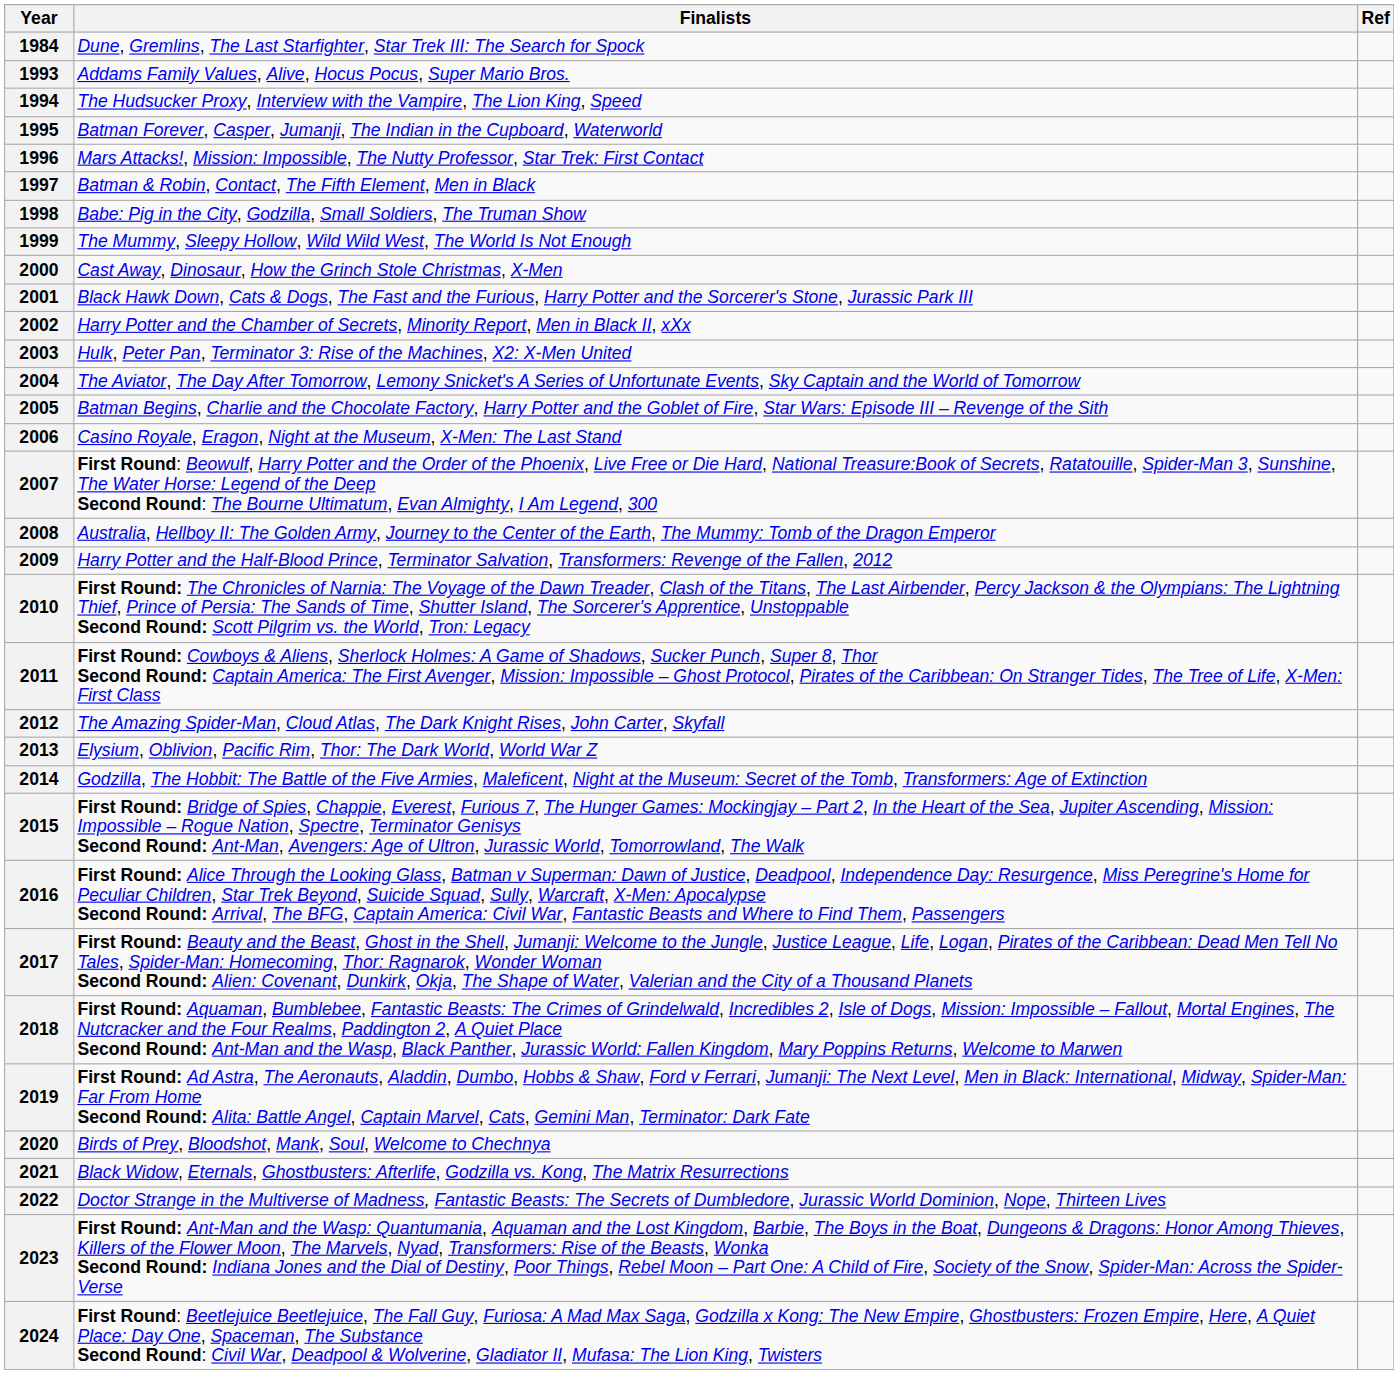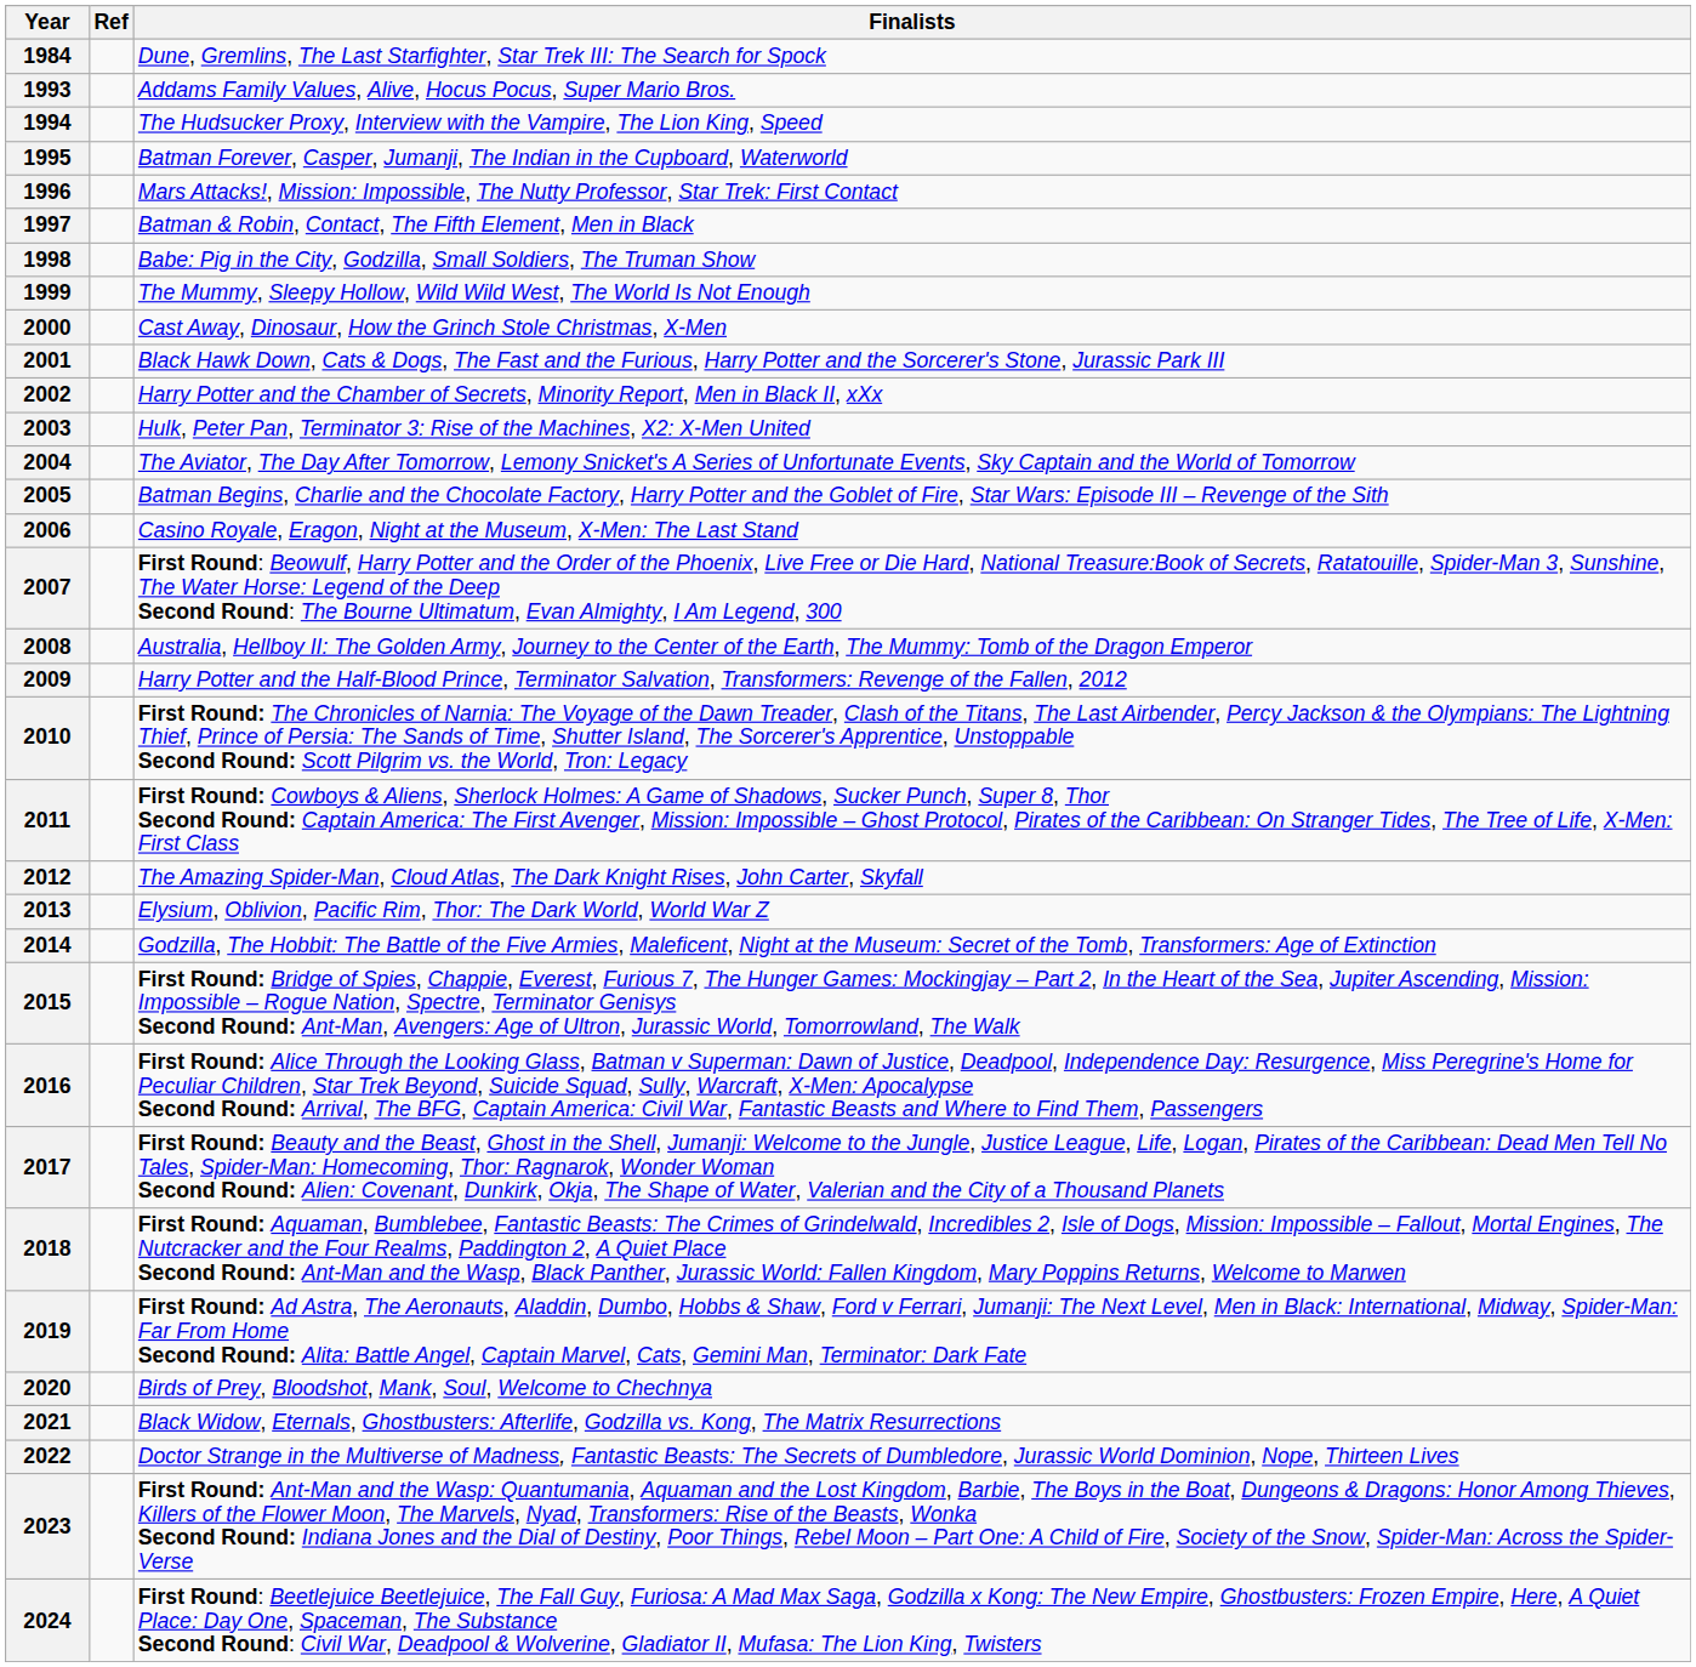 <table class="wikitable" style="width:100%">
 <tr bgcolor="#bebebe">
 <th width="5%">Year</th>
+<th>Ref</th>
 <th width="95%">Finalists</th>
-<th>Ref</th>
 </tr>
 <tr>
 <th>1984</th>
+<td></td>
 <td><em><a href='#'>Dune</a></em>, <em><a href='#'>Gremlins</a></em>, <em><a href='#'>The Last Starfighter</a></em>, <em><a href='#'>Star Trek III: The Search for Spock</a></em></td>
-<td></td>
 </tr>
 <tr>
 <th>1993</th>
+<td></td>
 <td><em><a href='#'>Addams Family Values</a></em>, <em><a href='#'>Alive</a></em>, <em><a href='#'>Hocus Pocus</a></em>, <em><a href='#'>Super Mario Bros.</a></em></td>
-<td></td>
 </tr>
 <tr>
 <th>1994</th>
+<td></td>
 <td><em><a href='#'>The Hudsucker Proxy</a></em>, <em><a href='#'>Interview with the Vampire</a></em>, <em><a href='#'>The Lion King</a></em>, <em><a href='#'>Speed</a></em></td>
-<td></td>
 </tr>
 <tr>
 <th>1995</th>
+<td></td>
 <td><em><a href='#'>Batman Forever</a></em>, <em><a href='#'>Casper</a></em>, <em><a href='#'>Jumanji</a></em>, <em><a href='#'>The Indian in the Cupboard</a></em>, <em><a href='#'>Waterworld</a></em></td>
-<td></td>
 </tr>
 <tr>
 <th>1996</th>
+<td></td>
 <td><em><a href='#'>Mars Attacks!</a></em>, <em><a href='#'>Mission: Impossible</a></em>, <em><a href='#'>The Nutty Professor</a></em>, <em><a href='#'>Star Trek: First Contact</a></em></td>
-<td></td>
 </tr>
 <tr>
 <th>1997</th>
+<td></td>
 <td><em><a href='#'>Batman & Robin</a></em>, <em><a href='#'>Contact</a></em>, <em><a href='#'>The Fifth Element</a></em>, <em><a href='#'>Men in Black</a></em></td>
-<td></td>
 </tr>
 <tr>
 <th>1998</th>
+<td></td>
 <td><em><a href='#'>Babe: Pig in the City</a></em>, <em><a href='#'>Godzilla</a></em>, <em><a href='#'>Small Soldiers</a></em>, <em><a href='#'>The Truman Show</a></em></td>
-<td></td>
 </tr>
 <tr>
 <th>1999</th>
+<td></td>
 <td><em><a href='#'>The Mummy</a></em>, <em><a href='#'>Sleepy Hollow</a></em>, <em><a href='#'>Wild Wild West</a></em>, <em><a href='#'>The World Is Not Enough</a></em></td>
-<td></td>
 </tr>
 <tr>
 <th>2000</th>
+<td></td>
 <td><em><a href='#'>Cast Away</a></em>, <em><a href='#'>Dinosaur</a></em>, <em><a href='#'>How the Grinch Stole Christmas</a></em>, <em><a href='#'>X-Men</a></em></td>
-<td></td>
 </tr>
 <tr>
 <th>2001</th>
+<td></td>
 <td><em><a href='#'>Black Hawk Down</a></em>, <em><a href='#'>Cats & Dogs</a></em>, <em><a href='#'>The Fast and the Furious</a></em>, <em><a href='#'>Harry Potter and the Sorcerer's Stone</a></em>, <em><a href='#'>Jurassic Park III</a></em></td>
-<td></td>
 </tr>
 <tr>
 <th>2002</th>
+<td></td>
 <td><em><a href='#'>Harry Potter and the Chamber of Secrets</a></em>, <em><a href='#'>Minority Report</a></em>, <em><a href='#'>Men in Black II</a></em>, <em><a href='#'>xXx</a></em></td>
-<td></td>
 </tr>
 <tr>
 <th>2003</th>
+<td></td>
 <td><em><a href='#'>Hulk</a></em>, <em><a href='#'>Peter Pan</a></em>, <em><a href='#'>Terminator 3: Rise of the Machines</a></em>, <em><a href='#'>X2: X-Men United</a></em></td>
-<td></td>
 </tr>
 <tr>
 <th>2004</th>
+<td></td>
 <td><em><a href='#'>The Aviator</a></em>, <em><a href='#'>The Day After Tomorrow</a></em>, <em><a href='#'>Lemony Snicket's A Series of Unfortunate Events</a></em>, <em><a href='#'>Sky Captain and the World of Tomorrow</a></em></td>
-<td></td>
 </tr>
 <tr>
 <th>2005</th>
+<td></td>
 <td><em><a href='#'>Batman Begins</a></em>, <em><a href='#'>Charlie and the Chocolate Factory</a></em>, <em><a href='#'>Harry Potter and the Goblet of Fire</a></em>, <em><a href='#'>Star Wars: Episode III – Revenge of the Sith</a></em></td>
-<td></td>
 </tr>
 <tr>
 <th>2006</th>
+<td></td>
 <td><em><a href='#'>Casino Royale</a></em>, <em><a href='#'>Eragon</a></em>, <em><a href='#'>Night at the Museum</a></em>, <em><a href='#'>X-Men: The Last Stand</a></em></td>
-<td></td>
 </tr>
 <tr>
 <th>2007</th>
+<td></td>
 <td><strong>First Round</strong>: <em><a href='#'>Beowulf</a></em>, <em><a href='#'>Harry Potter and the Order of the Phoenix</a></em>, <em><a href='#'>Live Free or Die Hard</a></em>, <em><a href='#'>National Treasure:Book of Secrets</a></em>, <em><a href='#'>Ratatouille</a></em>, <em><a href='#'>Spider-Man 3</a></em>, <em><a href='#'>Sunshine</a></em>, <em><a href='#'>The Water Horse: Legend of the Deep</a></em><br><strong>Second Round</strong>: <em><a href='#'>The Bourne Ultimatum</a></em>, <em><a href='#'>Evan Almighty</a></em>, <em><a href='#'>I Am Legend</a></em>, <em><a href='#'>300</a></em></td>
-<td></td>
 </tr>
 <tr>
 <th>2008</th>
+<td></td>
 <td><em><a href='#'>Australia</a></em>, <em><a href='#'>Hellboy II: The Golden Army</a></em>, <em><a href='#'>Journey to the Center of the Earth</a></em>, <em><a href='#'>The Mummy: Tomb of the Dragon Emperor</a></em></td>
-<td></td>
 </tr>
 <tr>
 <th>2009</th>
+<td></td>
 <td><em><a href='#'>Harry Potter and the Half-Blood Prince</a></em>, <em><a href='#'>Terminator Salvation</a></em>, <em><a href='#'>Transformers: Revenge of the Fallen</a></em>, <em><a href='#'>2012</a></em></td>
-<td></td>
 </tr>
 <tr>
 <th>2010</th>
+<td></td>
 <td><strong>First Round:</strong> <em><a href='#'>The Chronicles of Narnia: The Voyage of the Dawn Treader</a></em>, <em><a href='#'>Clash of the Titans</a></em>, <em><a href='#'>The Last Airbender</a></em>, <em><a href='#'>Percy Jackson & the Olympians: The Lightning Thief</a></em>, <em><a href='#'>Prince of Persia: The Sands of Time</a></em>, <em><a href='#'>Shutter Island</a></em>, <em><a href='#'>The Sorcerer's Apprentice</a></em>, <em><a href='#'>Unstoppable</a></em><br><strong>Second Round:</strong> <em><a href='#'>Scott Pilgrim vs. the World</a></em>, <em><a href='#'>Tron: Legacy</a></em></td>
-<td></td>
 </tr>
 <tr>
 <th>2011</th>
+<td></td>
 <td><strong>First Round:</strong> <em><a href='#'>Cowboys & Aliens</a></em>, <em><a href='#'>Sherlock Holmes: A Game of Shadows</a></em>, <em><a href='#'>Sucker Punch</a></em>, <em><a href='#'>Super 8</a></em>, <em><a href='#'>Thor</a></em><br><strong>Second Round:</strong> <em><a href='#'>Captain America: The First Avenger</a></em>, <em><a href='#'>Mission: Impossible – Ghost Protocol</a></em>, <em><a href='#'>Pirates of the Caribbean: On Stranger Tides</a></em>, <em><a href='#'>The Tree of Life</a></em>, <em><a href='#'>X-Men: First Class</a></em></td>
-<td></td>
 </tr>
 <tr>
 <th>2012</th>
+<td></td>
 <td><em><a href='#'>The Amazing Spider-Man</a></em>, <em><a href='#'>Cloud Atlas</a></em>, <em><a href='#'>The Dark Knight Rises</a></em>, <em><a href='#'>John Carter</a></em>, <em><a href='#'>Skyfall</a></em></td>
-<td></td>
 </tr>
 <tr>
 <th>2013</th>
+<td></td>
 <td><em><a href='#'>Elysium</a></em>, <em><a href='#'>Oblivion</a></em>, <em><a href='#'>Pacific Rim</a></em>, <em><a href='#'>Thor: The Dark World</a></em>, <em><a href='#'>World War Z</a></em></td>
-<td></td>
 </tr>
 <tr>
 <th>2014</th>
+<td></td>
 <td><em><a href='#'>Godzilla</a></em>, <em><a href='#'>The Hobbit: The Battle of the Five Armies</a></em>, <em><a href='#'>Maleficent</a></em>, <em><a href='#'>Night at the Museum: Secret of the Tomb</a></em>, <em><a href='#'>Transformers: Age of Extinction</a></em></td>
-<td></td>
 </tr>
 <tr>
 <th>2015</th>
+<td></td>
 <td><strong>First Round:</strong> <em><a href='#'>Bridge of Spies</a></em>, <em><a href='#'>Chappie</a></em>, <em><a href='#'>Everest</a></em>, <em><a href='#'>Furious 7</a></em>, <em><a href='#'>The Hunger Games: Mockingjay – Part 2</a></em>, <em><a href='#'>In the Heart of the Sea</a></em>, <em><a href='#'>Jupiter Ascending</a></em>, <em><a href='#'>Mission: Impossible – Rogue Nation</a></em>, <em><a href='#'>Spectre</a></em>, <em><a href='#'>Terminator Genisys</a></em><br><strong>Second Round:</strong> <em><a href='#'>Ant-Man</a></em>, <em><a href='#'>Avengers: Age of Ultron</a></em>, <em><a href='#'>Jurassic World</a></em>, <em><a href='#'>Tomorrowland</a></em>, <em><a href='#'>The Walk</a></em></td>
-<td></td>
 </tr>
 <tr>
 <th>2016</th>
+<td></td>
 <td><strong>First Round:</strong> <em><a href='#'>Alice Through the Looking Glass</a></em>, <em><a href='#'>Batman v Superman: Dawn of Justice</a></em>, <em><a href='#'>Deadpool</a></em>, <em><a href='#'>Independence Day: Resurgence</a></em>, <em><a href='#'>Miss Peregrine's Home for Peculiar Children</a></em>, <em><a href='#'>Star Trek Beyond</a></em>, <em><a href='#'>Suicide Squad</a></em>, <em><a href='#'>Sully</a></em>, <em><a href='#'>Warcraft</a></em>, <em><a href='#'>X-Men: Apocalypse</a></em><br><strong>Second Round:</strong> <em><a href='#'>Arrival</a></em>, <em><a href='#'>The BFG</a></em>, <em><a href='#'>Captain America: Civil War</a></em>, <em><a href='#'>Fantastic Beasts and Where to Find Them</a></em>, <em><a href='#'>Passengers</a></em></td>
-<td></td>
 </tr>
 <tr>
 <th>2017</th>
+<td></td>
 <td><strong>First Round:</strong> <em><a href='#'>Beauty and the Beast</a></em>, <em><a href='#'>Ghost in the Shell</a></em>, <em><a href='#'>Jumanji: Welcome to the Jungle</a></em>, <em><a href='#'>Justice League</a></em>, <em><a href='#'>Life</a></em>, <em><a href='#'>Logan</a></em>, <em><a href='#'>Pirates of the Caribbean: Dead Men Tell No Tales</a></em>, <em><a href='#'>Spider-Man: Homecoming</a></em>, <em><a href='#'>Thor: Ragnarok</a></em>, <em><a href='#'>Wonder Woman</a></em><br><strong>Second Round:</strong> <em><a href='#'>Alien: Covenant</a></em>, <em><a href='#'>Dunkirk</a></em>, <em><a href='#'>Okja</a></em>, <em><a href='#'>The Shape of Water</a></em>, <em><a href='#'>Valerian and the City of a Thousand Planets</a></em></td>
-<td></td>
 </tr>
 <tr>
 <th>2018</th>
+<td></td>
 <td><strong>First Round:</strong> <em><a href='#'>Aquaman</a></em>, <em><a href='#'>Bumblebee</a></em>, <em><a href='#'>Fantastic Beasts: The Crimes of Grindelwald</a></em>, <em><a href='#'>Incredibles 2</a></em>, <em><a href='#'>Isle of Dogs</a></em>, <em><a href='#'>Mission: Impossible – Fallout</a></em>, <em><a href='#'>Mortal Engines</a></em>, <em><a href='#'>The Nutcracker and the Four Realms</a></em>, <em><a href='#'>Paddington 2</a></em>, <em><a href='#'>A Quiet Place</a></em><br><strong>Second Round:</strong> <em><a href='#'>Ant-Man and the Wasp</a></em>, <em><a href='#'>Black Panther</a></em>, <em><a href='#'>Jurassic World: Fallen Kingdom</a></em>, <em><a href='#'>Mary Poppins Returns</a></em>, <em><a href='#'>Welcome to Marwen</a></em></td>
-<td></td>
 </tr>
 <tr>
 <th>2019</th>
+<td></td>
 <td><strong>First Round:</strong> <em><a href='#'>Ad Astra</a></em>, <em><a href='#'>The Aeronauts</a></em>, <em><a href='#'>Aladdin</a></em>, <em><a href='#'>Dumbo</a></em>, <em><a href='#'>Hobbs & Shaw</a></em>, <em><a href='#'>Ford v Ferrari</a></em>, <em><a href='#'>Jumanji: The Next Level</a></em>, <em><a href='#'>Men in Black: International</a></em>, <em><a href='#'>Midway</a></em>, <em><a href='#'>Spider-Man: Far From Home</a></em><br><strong>Second Round:</strong> <em><a href='#'>Alita: Battle Angel</a></em>, <em><a href='#'>Captain Marvel</a></em>, <em><a href='#'>Cats</a></em>, <em><a href='#'>Gemini Man</a></em>, <em><a href='#'>Terminator: Dark Fate</a></em></td>
-<td></td>
 </tr>
 <tr>
 <th>2020</th>
+<td></td>
 <td><em><a href='#'>Birds of Prey</a></em>, <em><a href='#'>Bloodshot</a></em>, <em><a href='#'>Mank</a></em>, <em><a href='#'>Soul</a></em>, <em><a href='#'>Welcome to Chechnya</a></em></td>
-<td></td>
 </tr>
 <tr>
 <th>2021</th>
+<td></td>
 <td><em><a href='#'>Black Widow</a></em>, <em><a href='#'>Eternals</a></em>, <em><a href='#'>Ghostbusters: Afterlife</a></em>, <em><a href='#'>Godzilla vs. Kong</a></em>, <em><a href='#'>The Matrix Resurrections</a></em></td>
-<td></td>
 </tr>
 <tr>
 <th>2022</th>
+<td></td>
 <td><em><a href='#'>Doctor Strange in the Multiverse of Madness</a>, <a href='#'>Fantastic Beasts: The Secrets of Dumbledore</a></em>, <em><a href='#'>Jurassic World Dominion</a></em>, <em><a href='#'>Nope</a></em>, <em><a href='#'>Thirteen Lives</a></em></td>
-<td></td>
 </tr>
 <tr>
 <th>2023</th>
+<td></td>
 <td><strong>First Round:</strong> <em><a href='#'>Ant-Man and the Wasp: Quantumania</a></em>, <em><a href='#'>Aquaman and the Lost Kingdom</a></em>, <em><a href='#'>Barbie</a></em>, <em><a href='#'>The Boys in the Boat</a></em>, <em><a href='#'>Dungeons & Dragons: Honor Among Thieves</a></em>, <em><a href='#'>Killers of the Flower Moon</a></em>, <em><a href='#'>The Marvels</a></em>, <em><a href='#'>Nyad</a></em>, <em><a href='#'>Transformers: Rise of the Beasts</a></em>, <em><a href='#'>Wonka</a></em><br><strong>Second Round:</strong> <em><a href='#'>Indiana Jones and the Dial of Destiny</a></em>, <em><a href='#'>Poor Things</a></em>, <em><a href='#'>Rebel Moon – Part One: A Child of Fire</a></em>, <em><a href='#'>Society of the Snow</a></em>, <em><a href='#'>Spider-Man: Across the Spider-Verse</a></em></td>
-<td></td>
 </tr>
 <tr>
 <th>2024</th>
+<td></td>
 <td><strong>First Round</strong>: <em><a href='#'>Beetlejuice Beetlejuice</a></em>, <em><a href='#'>The Fall Guy</a></em>, <em><a href='#'>Furiosa: A Mad Max Saga</a></em>, <em><a href='#'>Godzilla x Kong: The New Empire</a></em>, <em><a href='#'>Ghostbusters: Frozen Empire</a></em>, <em><a href='#'>Here</a></em>, <em><a href='#'>A Quiet Place: Day One</a></em>, <em><a href='#'>Spaceman</a></em>, <em><a href='#'>The Substance</a></em><br><strong>Second Round</strong>: <a href='#'><em>Civil War</em></a>, <em><a href='#'>Deadpool & Wolverine</a></em>, <em><a href='#'>Gladiator II</a></em>, <em><a href='#'>Mufasa: The Lion King</a></em>, <em><a href='#'>Twisters</a></em></td>
-<td></td>
 </tr>
 </table>
